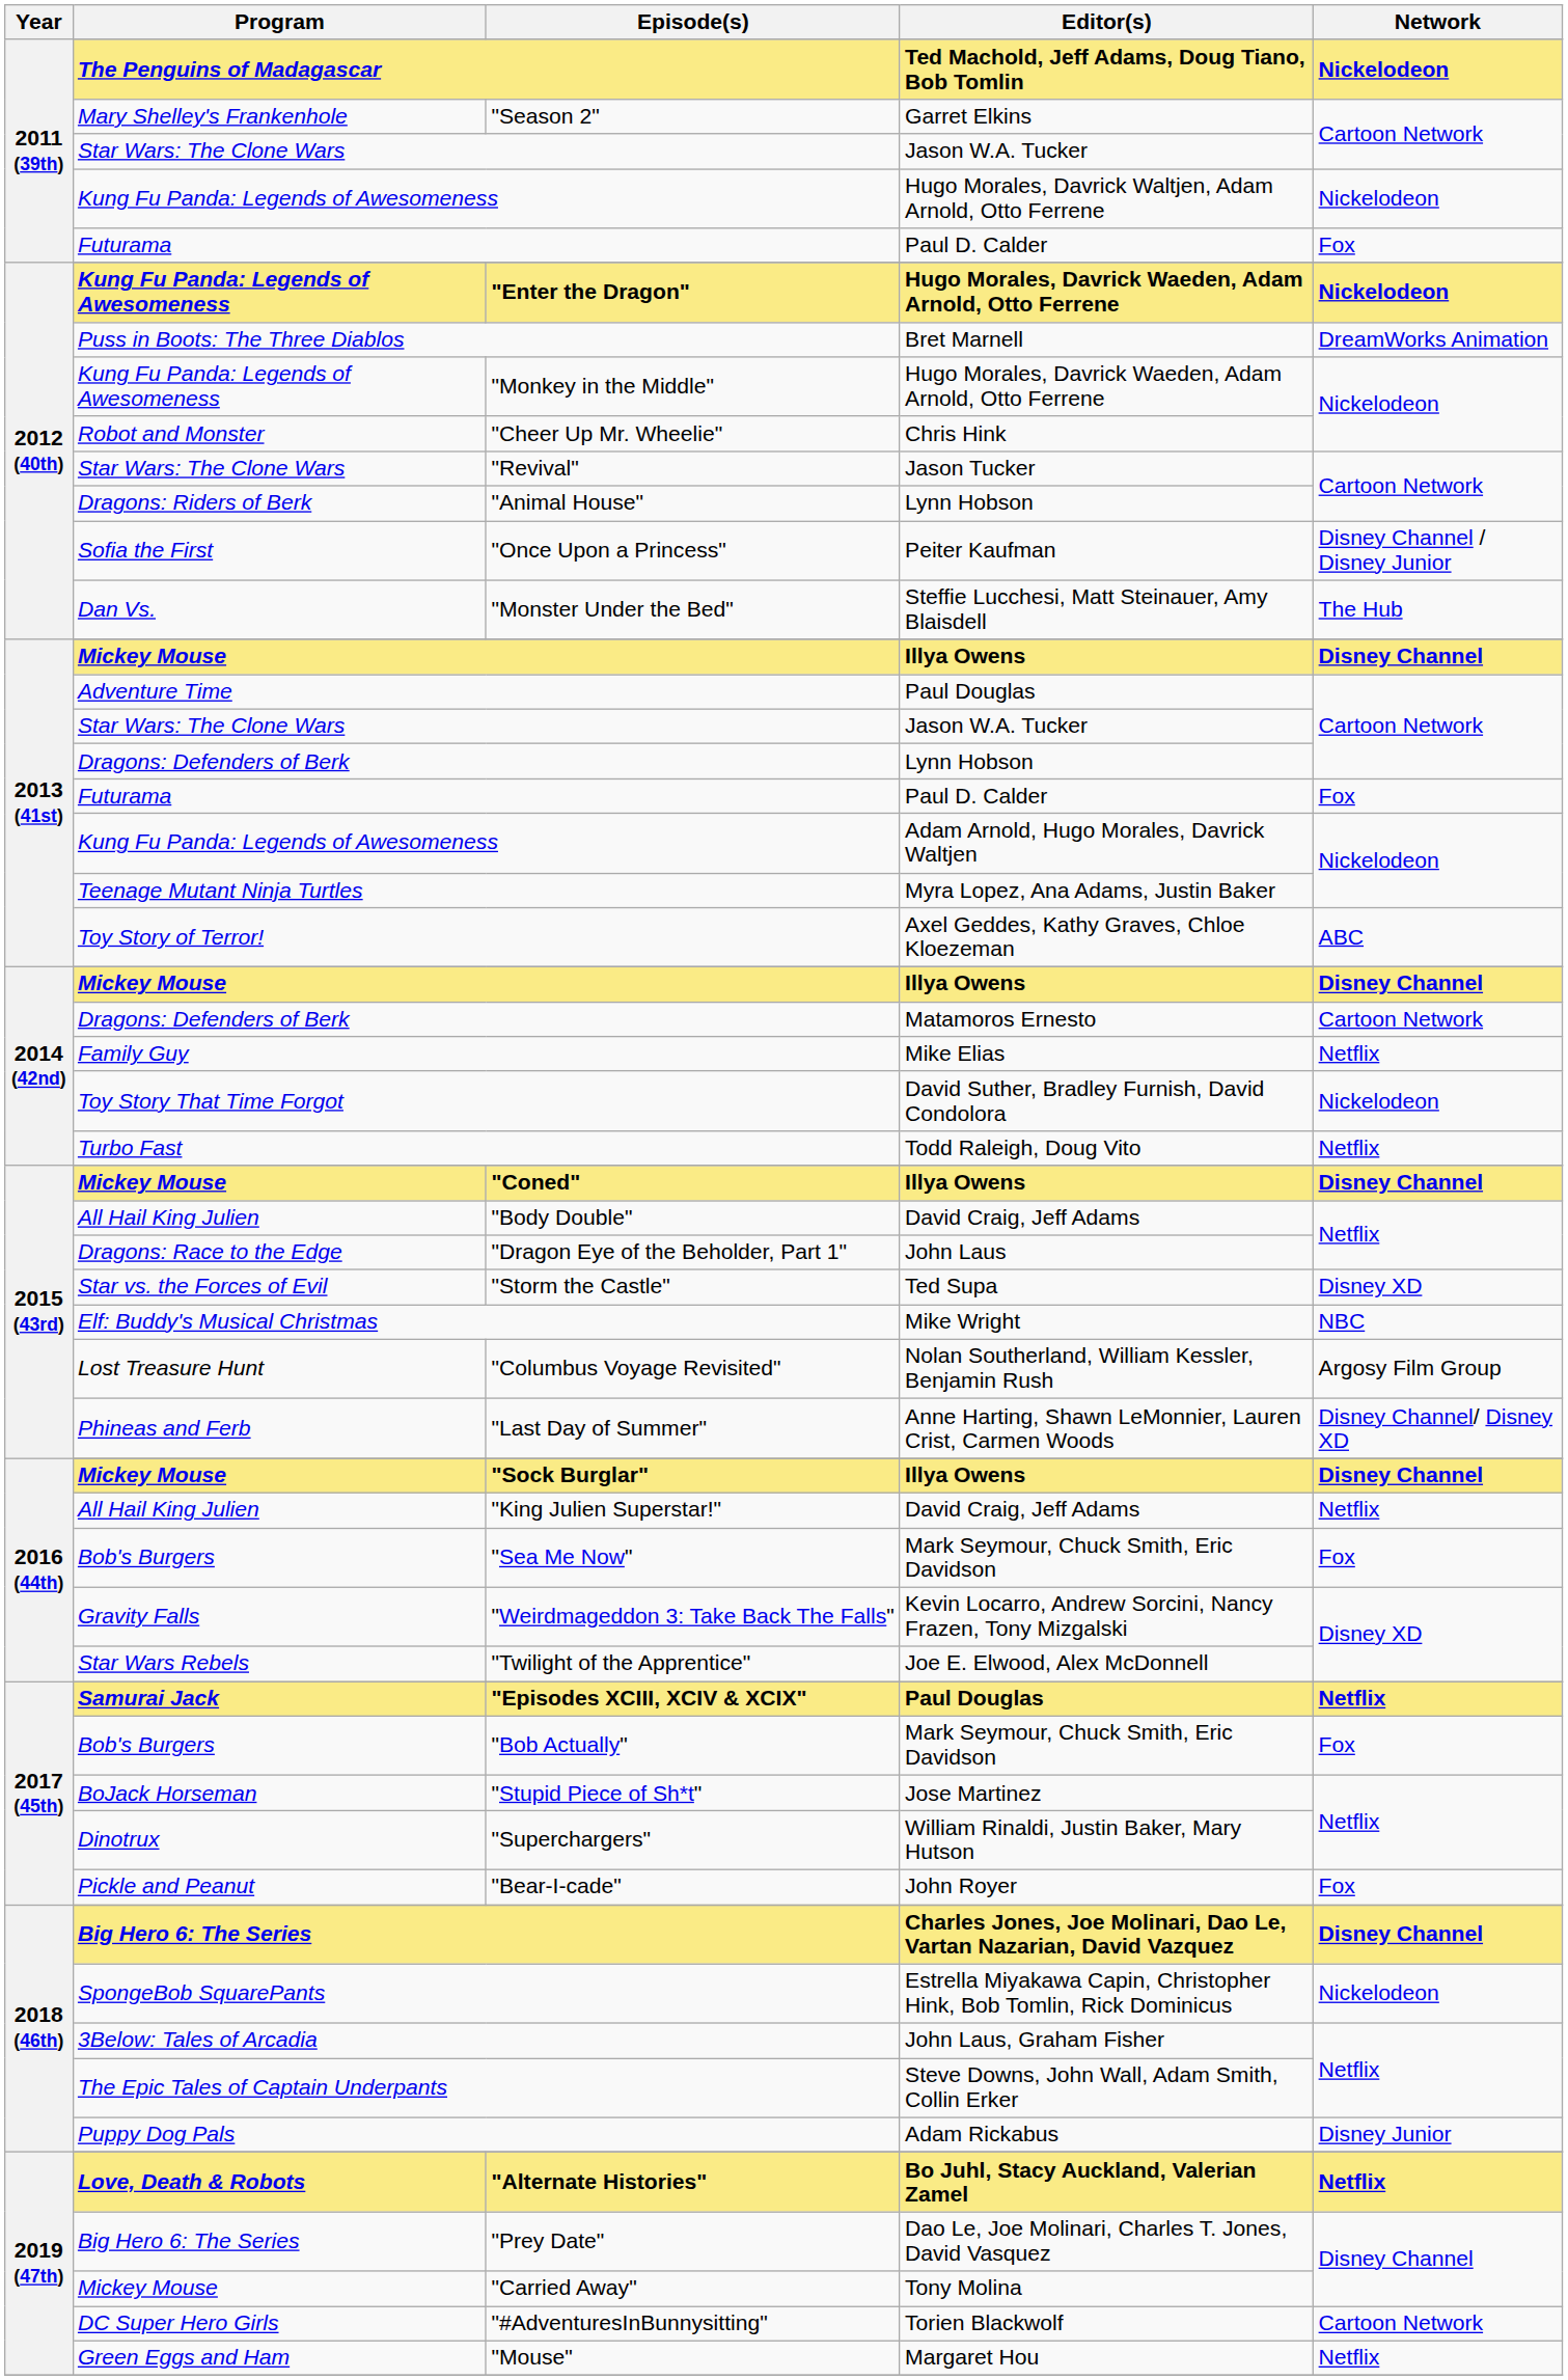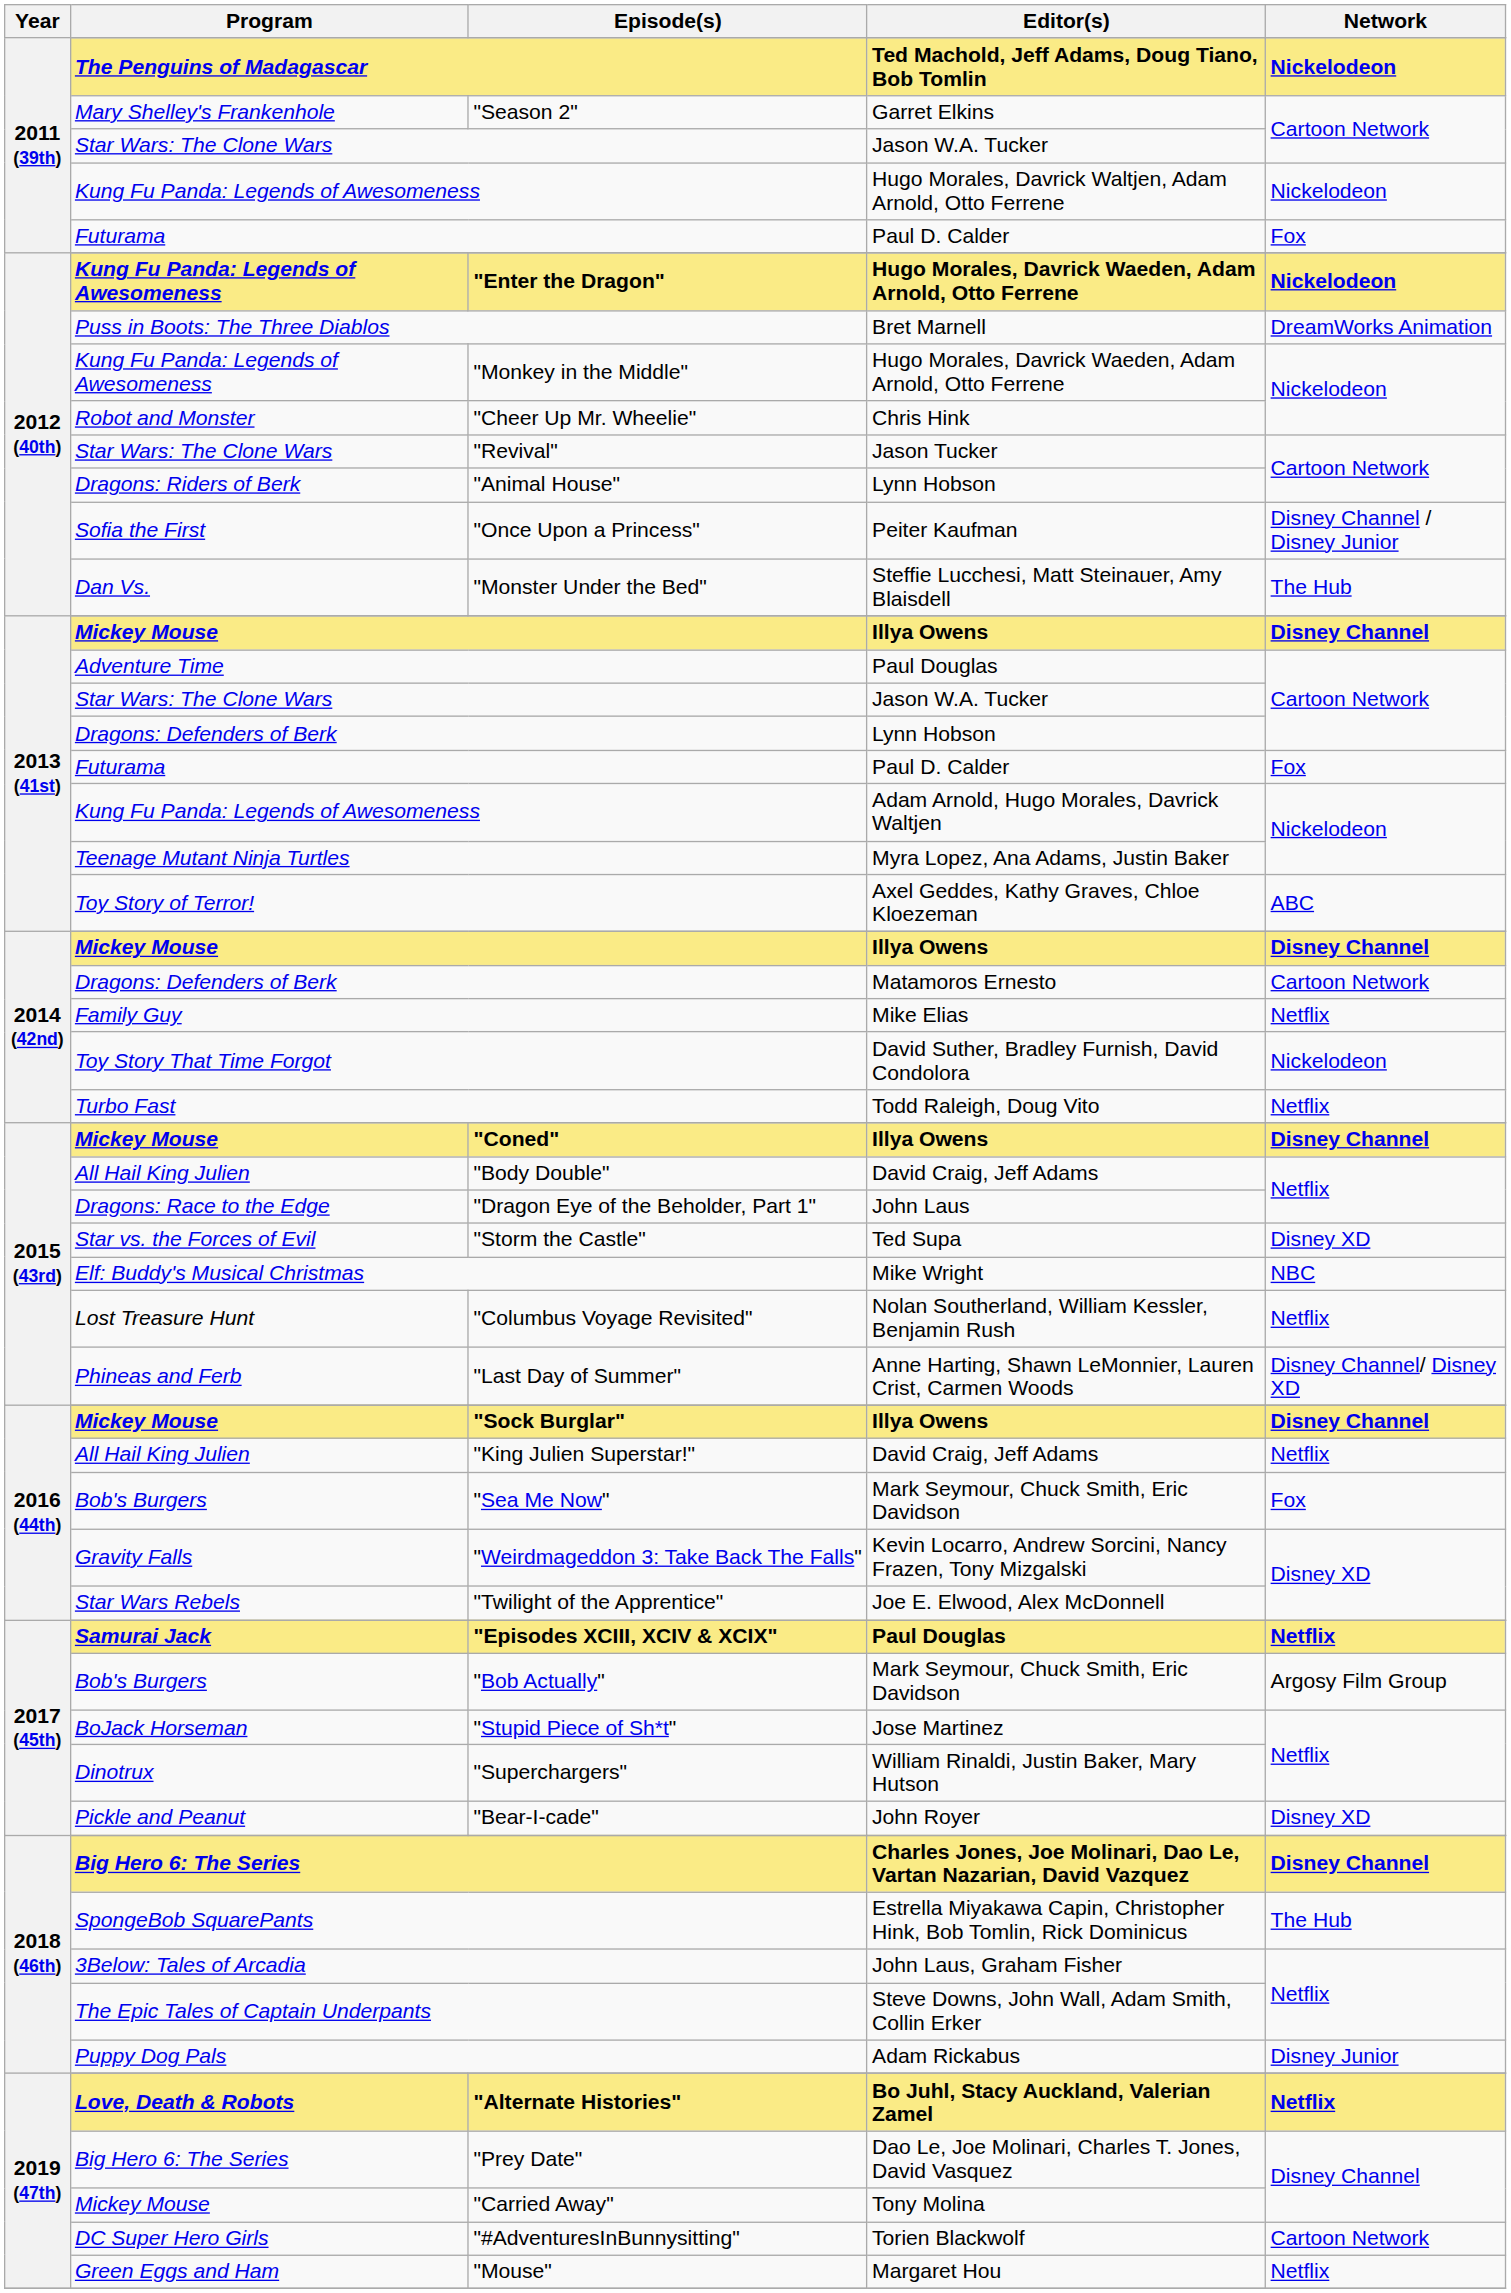 <table class="wikitable" style="width:90%;">
 <tr>
 <th style="width:3%;">Year</th>
 <th style="width:25%;">Program</th>
 <th style="width:25%;">Episode(s)</th>
 <th style="width:25%;">Editor(s)</th>
 <th style="width:15%;">Network</th>
 </tr>
 <tr>
 <th rowspan="6" style="text-align:center;">2011 <br><small>(<a href='#'>39th</a>)</small><br></th>
 </tr>
 <tr style="background:#FAEB86;">
 <td colspan="2"><strong><em><a href='#'>The Penguins of Madagascar</a></em></strong></td>
 <td><strong>Ted Machold, Jeff Adams, Doug Tiano, Bob Tomlin</strong></td>
 <td><strong><a href='#'>Nickelodeon</a></strong></td>
 </tr>
 <tr>
 <td><em><a href='#'>Mary Shelley's Frankenhole</a></em></td>
 <td>"Season 2"</td>
 <td>Garret Elkins</td>
 <td rowspan="2"><a href='#'>Cartoon Network</a></td>
 </tr>
 <tr>
 <td colspan="2"><em><a href='#'>Star Wars: The Clone Wars</a></em></td>
 <td>Jason W.A. Tucker</td>
 </tr>
 <tr>
 <td colspan="2"><em><a href='#'>Kung Fu Panda: Legends of Awesomeness</a></em></td>
 <td>Hugo Morales, Davrick Waltjen, Adam Arnold, Otto Ferrene</td>
 <td><a href='#'>Nickelodeon</a></td>
 </tr>
 <tr>
 <td colspan="2"><em><a href='#'>Futurama</a></em></td>
 <td>Paul D. Calder</td>
 <td><a href='#'>Fox</a></td>
 </tr>
 <tr>
 <th rowspan="9" style="text-align:center;">2012 <br><small>(<a href='#'>40th</a>)</small><br></th>
 </tr>
 <tr style="background:#FAEB86;">
 <td><strong><em><a href='#'>Kung Fu Panda: Legends of Awesomeness</a></em></strong></td>
 <td><strong>"Enter the Dragon"</strong></td>
 <td><strong>Hugo Morales, Davrick Waeden, Adam Arnold, Otto Ferrene</strong></td>
 <td><strong><a href='#'>Nickelodeon</a></strong></td>
 </tr>
 <tr>
 <td colspan="2"><em><a href='#'>Puss in Boots: The Three Diablos</a></em></td>
 <td>Bret Marnell</td>
 <td><a href='#'>DreamWorks Animation</a></td>
 </tr>
 <tr>
 <td><em><a href='#'>Kung Fu Panda: Legends of Awesomeness</a></em></td>
 <td>"Monkey in the Middle"</td>
 <td>Hugo Morales, Davrick Waeden, Adam Arnold, Otto Ferrene</td>
 <td rowspan="2"><a href='#'>Nickelodeon</a></td>
 </tr>
 <tr>
 <td><em><a href='#'>Robot and Monster</a></em></td>
 <td>"Cheer Up Mr. Wheelie"</td>
 <td>Chris Hink</td>
 </tr>
 <tr>
 <td><em><a href='#'>Star Wars: The Clone Wars</a></em></td>
 <td>"Revival"</td>
 <td>Jason Tucker</td>
 <td rowspan="2"><a href='#'>Cartoon Network</a></td>
 </tr>
 <tr>
 <td><em><a href='#'>Dragons: Riders of Berk</a></em></td>
 <td>"Animal House"</td>
 <td>Lynn Hobson</td>
 </tr>
 <tr>
 <td><em><a href='#'>Sofia the First</a></em></td>
 <td>"Once Upon a Princess"</td>
 <td>Peiter Kaufman</td>
 <td><a href='#'>Disney Channel</a> / <a href='#'>Disney Junior</a></td>
 </tr>
 <tr>
 <td><em><a href='#'>Dan Vs.</a></em></td>
 <td>"Monster Under the Bed"</td>
 <td>Steffie Lucchesi, Matt Steinauer, Amy Blaisdell</td>
 <td><a href='#'>The Hub</a></td>
 </tr>
 <tr>
 <th rowspan="9" style="text-align:center;">2013 <br><small>(<a href='#'>41st</a>)</small><br></th>
 </tr>
 <tr style="background:#FAEB86;">
 <td colspan="2"><strong><em><a href='#'>Mickey Mouse</a></em></strong></td>
 <td><strong>Illya Owens</strong></td>
 <td><strong><a href='#'>Disney Channel</a></strong></td>
 </tr>
 <tr>
 <td colspan="2"><em><a href='#'>Adventure Time</a></em></td>
 <td>Paul Douglas</td>
 <td rowspan="3"><a href='#'>Cartoon Network</a></td>
 </tr>
 <tr>
 <td colspan="2"><em><a href='#'>Star Wars: The Clone Wars</a></em></td>
 <td>Jason W.A. Tucker</td>
 </tr>
 <tr>
 <td colspan="2"><em><a href='#'>Dragons: Defenders of Berk</a></em></td>
 <td>Lynn Hobson</td>
 </tr>
 <tr>
 <td colspan="2"><em><a href='#'>Futurama</a></em></td>
 <td>Paul D. Calder</td>
 <td><a href='#'>Fox</a></td>
 </tr>
 <tr>
 <td colspan="2"><em><a href='#'>Kung Fu Panda: Legends of Awesomeness</a></em></td>
 <td>Adam Arnold, Hugo Morales, Davrick Waltjen</td>
 <td rowspan="2"><a href='#'>Nickelodeon</a></td>
 </tr>
 <tr>
 <td colspan="2"><em><a href='#'>Teenage Mutant Ninja Turtles</a></em></td>
 <td>Myra Lopez, Ana Adams, Justin Baker</td>
 </tr>
 <tr>
 <td colspan="2"><em><a href='#'>Toy Story of Terror!</a></em></td>
 <td>Axel Geddes, Kathy Graves, Chloe Kloezeman</td>
 <td><a href='#'>ABC</a></td>
 </tr>
 <tr>
 <th rowspan="6" style="text-align:center;">2014 <br><small>(<a href='#'>42nd</a>)</small><br></th>
 </tr>
 <tr style="background:#FAEB86;">
 <td colspan="2"><strong><em><a href='#'>Mickey Mouse</a></em></strong></td>
 <td><strong>Illya Owens</strong></td>
 <td><strong><a href='#'>Disney Channel</a></strong></td>
 </tr>
 <tr>
 <td colspan="2"><em><a href='#'>Dragons: Defenders of Berk</a></em></td>
 <td>Matamoros Ernesto</td>
 <td><a href='#'>Cartoon Network</a></td>
 </tr>
 <tr>
 <td colspan="2"><em><a href='#'>Family Guy</a></em></td>
 <td>Mike Elias</td>
 <td><a href='#'>Netflix</a></td>
 </tr>
 <tr>
 <td colspan="2"><em><a href='#'>Toy Story That Time Forgot</a></em></td>
 <td>David Suther, Bradley Furnish, David Condolora</td>
 <td><a href='#'>Nickelodeon</a></td>
 </tr>
 <tr>
 <td colspan="2"><em><a href='#'>Turbo Fast</a></em></td>
 <td>Todd Raleigh, Doug Vito</td>
 <td><a href='#'>Netflix</a></td>
 </tr>
 <tr>
 <th rowspan="8" style="text-align:center;">2015 <br><small>(<a href='#'>43rd</a>)</small><br></th>
 </tr>
 <tr style="background:#FAEB86;">
 <td><strong><em><a href='#'>Mickey Mouse</a></em></strong></td>
 <td><strong>"Coned"</strong></td>
 <td><strong>Illya Owens</strong></td>
 <td><strong><a href='#'>Disney Channel</a></strong></td>
 </tr>
 <tr>
 <td><em><a href='#'>All Hail King Julien</a></em></td>
 <td>"Body Double"</td>
 <td>David Craig, Jeff Adams</td>
 <td rowspan="2"><a href='#'>Netflix</a></td>
 </tr>
 <tr>
 <td><em><a href='#'>Dragons: Race to the Edge</a></em></td>
 <td>"Dragon Eye of the Beholder, Part 1"</td>
 <td>John Laus</td>
 </tr>
 <tr>
 <td><em><a href='#'>Star vs. the Forces of Evil</a></em></td>
 <td>"Storm the Castle"</td>
 <td>Ted Supa</td>
 <td><a href='#'>Disney XD</a></td>
 </tr>
 <tr>
 <td colspan="2"><em><a href='#'>Elf: Buddy's Musical Christmas</a></em></td>
 <td>Mike Wright</td>
 <td><a href='#'>NBC</a></td>
 </tr>
 <tr>
 <td><em>Lost Treasure Hunt</em></td>
 <td>"Columbus Voyage Revisited"</td>
 <td>Nolan Southerland, William Kessler, Benjamin Rush</td>
-<td>Argosy Film Group</td>
+<td><a href='#'>Netflix</a></td>
 </tr>
 <tr>
 <td><em><a href='#'>Phineas and Ferb</a></em></td>
 <td>"Last Day of Summer"</td>
 <td>Anne Harting, Shawn LeMonnier, Lauren Crist, Carmen Woods</td>
 <td><a href='#'>Disney Channel</a>/ <a href='#'>Disney XD</a></td>
 </tr>
 <tr>
 <th rowspan="6" style="text-align:center;">2016 <br><small>(<a href='#'>44th</a>)</small><br></th>
 </tr>
 <tr style="background:#FAEB86;">
 <td><strong><em><a href='#'>Mickey Mouse</a></em></strong></td>
 <td><strong>"Sock Burglar"</strong></td>
 <td><strong>Illya Owens</strong></td>
 <td><strong><a href='#'>Disney Channel</a></strong></td>
 </tr>
 <tr>
 <td><em><a href='#'>All Hail King Julien</a></em></td>
 <td>"King Julien Superstar!"</td>
 <td>David Craig, Jeff Adams</td>
 <td><a href='#'>Netflix</a></td>
 </tr>
 <tr>
 <td><em><a href='#'>Bob's Burgers</a></em></td>
 <td>"<a href='#'>Sea Me Now</a>"</td>
 <td>Mark Seymour, Chuck Smith, Eric Davidson</td>
 <td><a href='#'>Fox</a></td>
 </tr>
 <tr>
 <td><em><a href='#'>Gravity Falls</a></em></td>
 <td>"<a href='#'>Weirdmageddon 3: Take Back The Falls</a>"</td>
 <td>Kevin Locarro, Andrew Sorcini, Nancy Frazen, Tony Mizgalski</td>
 <td rowspan="2"><a href='#'>Disney XD</a></td>
 </tr>
 <tr>
 <td><em><a href='#'>Star Wars Rebels</a></em></td>
 <td>"Twilight of the Apprentice"</td>
 <td>Joe E. Elwood, Alex McDonnell</td>
 </tr>
 <tr>
 <th rowspan="6" style="text-align:center;">2017 <br><small>(<a href='#'>45th</a>)</small><br></th>
 </tr>
 <tr style="background:#FAEB86;">
 <td><strong><em><a href='#'>Samurai Jack</a></em></strong></td>
 <td><strong>"Episodes XCIII, XCIV & XCIX"</strong></td>
 <td><strong>Paul Douglas</strong></td>
 <td><strong><a href='#'>Netflix</a></strong></td>
 </tr>
 <tr>
 <td><em><a href='#'>Bob's Burgers</a></em></td>
 <td>"<a href='#'>Bob Actually</a>"</td>
 <td>Mark Seymour, Chuck Smith, Eric Davidson</td>
-<td><a href='#'>Fox</a></td>
+<td>Argosy Film Group</td>
 </tr>
 <tr>
 <td><em><a href='#'>BoJack Horseman</a></em></td>
 <td>"<a href='#'>Stupid Piece of Sh*t</a>"</td>
 <td>Jose Martinez</td>
 <td rowspan="2"><a href='#'>Netflix</a></td>
 </tr>
 <tr>
 <td><em><a href='#'>Dinotrux</a></em></td>
 <td>"Superchargers"</td>
 <td>William Rinaldi, Justin Baker, Mary Hutson</td>
 </tr>
 <tr>
 <td><em><a href='#'>Pickle and Peanut</a></em></td>
 <td>"Bear-I-cade"</td>
 <td>John Royer</td>
-<td><a href='#'>Fox</a></td>
+<td><a href='#'>Disney XD</a></td>
 </tr>
 <tr>
 <th rowspan="6" style="text-align:center;">2018 <br><small>(<a href='#'>46th</a>)</small><br></th>
 </tr>
 <tr style="background:#FAEB86;">
 <td colspan="2"><strong><em><a href='#'>Big Hero 6: The Series</a></em></strong></td>
 <td><strong>Charles Jones, Joe Molinari, Dao Le, Vartan Nazarian, David Vazquez</strong></td>
 <td><strong><a href='#'>Disney Channel</a></strong></td>
 </tr>
 <tr>
 <td colspan="2"><em><a href='#'>SpongeBob SquarePants</a></em></td>
 <td>Estrella Miyakawa Capin, Christopher Hink, Bob Tomlin, Rick Dominicus</td>
-<td><a href='#'>Nickelodeon</a></td>
+<td><a href='#'>The Hub</a></td>
 </tr>
 <tr>
 <td colspan="2"><em><a href='#'>3Below: Tales of Arcadia</a></em></td>
 <td>John Laus, Graham Fisher</td>
 <td rowspan="2"><a href='#'>Netflix</a></td>
 </tr>
 <tr>
 <td colspan="2"><em><a href='#'>The Epic Tales of Captain Underpants</a></em></td>
 <td>Steve Downs, John Wall, Adam Smith, Collin Erker</td>
 </tr>
 <tr>
 <td colspan="2"><em><a href='#'>Puppy Dog Pals</a></em></td>
 <td>Adam Rickabus</td>
 <td><a href='#'>Disney Junior</a></td>
 </tr>
 <tr>
 <th rowspan="6" style="text-align:center;">2019 <br><small>(<a href='#'>47th</a>)</small><br></th>
 </tr>
 <tr style="background:#FAEB86;">
 <td><strong><em><a href='#'>Love,  Death & Robots</a></em></strong></td>
 <td><strong>"Alternate Histories"</strong></td>
 <td><strong>Bo Juhl, Stacy Auckland, Valerian Zamel</strong></td>
 <td><strong><a href='#'>Netflix</a></strong></td>
 </tr>
 <tr>
 <td><em><a href='#'>Big Hero 6: The Series</a></em></td>
 <td>"Prey Date"</td>
 <td>Dao Le, Joe Molinari, Charles T. Jones, David Vasquez</td>
 <td rowspan="2"><a href='#'>Disney Channel</a></td>
 </tr>
 <tr>
 <td><em><a href='#'>Mickey Mouse</a></em></td>
 <td>"Carried Away"</td>
 <td>Tony Molina</td>
 </tr>
 <tr>
 <td><em><a href='#'>DC Super Hero Girls</a></em></td>
 <td>"#AdventuresInBunnysitting"</td>
 <td>Torien Blackwolf</td>
 <td><a href='#'>Cartoon Network</a></td>
 </tr>
 <tr>
 <td><em><a href='#'>Green Eggs and Ham</a></em></td>
 <td>"Mouse"</td>
 <td>Margaret Hou</td>
 <td><a href='#'>Netflix</a></td>
 </tr>
 <tr>
 </tr>
 </table>
